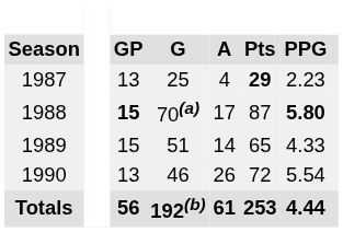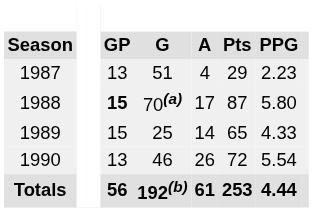 <table BORDER="0" CELLPADDING="3" CELLSPACING="0">
 <tr ALIGN="center" bgcolor="#e0e0e0">
 <th colspan="1" bgcolor="#ffffff"> </th>
 <th rowspan="99" bgcolor="#ffffff"> </th>
 <th rowspan="99" bgcolor="#ffffff"> </th>
 </tr>
 <tr ALIGN="center" bgcolor="#e0e0e0">
 <th>Season</th>
 <th>GP</th>
 <th>G</th>
 <th>A</th>
 <th>Pts</th>
 <th>PPG</th>
 <th></th>
 </tr>
 <tr ALIGN="center" bgcolor="#f0f0f0">
 <td>1987</td>
 <td>13</td>
-<td>25</td>
+<td>51</td>
 <td>4</td>
-<td><strong>29</strong></td>
+<td>29</td>
 <td>2.23</td>
 <td></td>
 </tr>
 <tr ALIGN="center" bgcolor="#f0f0f0">
 <td>1988</td>
 <td><strong>15</strong></td>
 <td>70<strong><em><sup>(a)</sup></em></strong></td>
 <td>17</td>
 <td>87</td>
-<td><strong>5.80</strong></td>
+<td>5.80</td>
 <td></td>
 </tr>
 <tr ALIGN="center" bgcolor="#f0f0f0">
 <td>1989</td>
 <td>15</td>
-<td>51</td>
+<td>25</td>
 <td>14</td>
 <td>65</td>
 <td>4.33</td>
 <td></td>
 </tr>
 <tr ALIGN="center" bgcolor="#f0f0f0">
 <td>1990</td>
 <td>13</td>
 <td>46</td>
 <td>26</td>
 <td>72</td>
 <td>5.54</td>
 <td></td>
 </tr>
 <tr ALIGN="center" bgcolor="#e0e0e0">
 <th colspan="1.5">Totals</th>
 <th>56</th>
 <th>192<em><sup>(b)</sup></em></th>
 <th>61</th>
 <th>253</th>
 <th>4.44</th>
 <th></th>
 </tr>
 </table>
